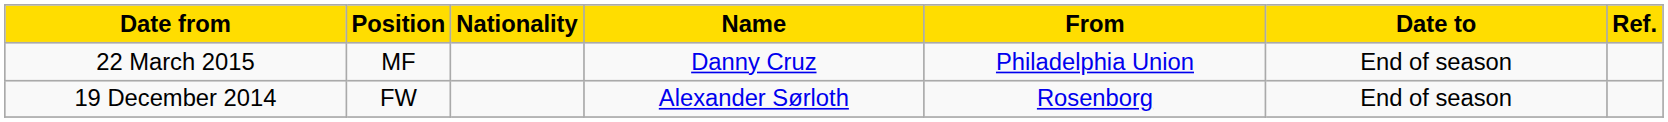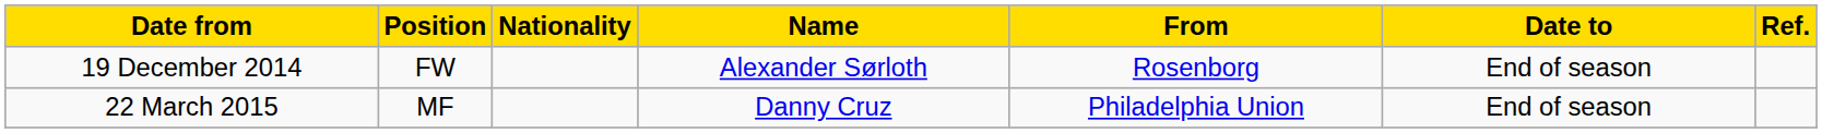 <table class="wikitable" style="text-align:center; font-size:90%; ">
 <tr>
 <th style="background:#FFDD00; color:black; width:200px;">Date from</th>
 <th style="background:#FFDD00; color:black; width:50px;">Position</th>
 <th style="background:#FFDD00; color:black; width:50px;">Nationality</th>
 <th style="background:#FFDD00; color:black; width:200px;">Name</th>
 <th style="background:#FFDD00; color:black; width:200px;">From</th>
 <th style="background:#FFDD00; color:black; width:200px;">Date to</th>
 <th style="background:#FFDD00; color:black; width:25;">Ref.</th>
 </tr>
 <tr>
+<td>19 December 2014</td>
+<td>FW</td>
+<td></td>
+<td><a href='#'>Alexander Sørloth</a></td>
+<td><a href='#'>Rosenborg</a></td>
+<td>End of season</td>
+<td></td>
+</tr>
+<tr>
 <td>22 March 2015</td>
 <td>MF</td>
 <td></td>
 <td><a href='#'>Danny Cruz</a></td>
 <td><a href='#'>Philadelphia Union</a></td>
 <td>End of season</td>
 <td></td>
 </tr>
-<tr>
-<td>19 December 2014</td>
-<td>FW</td>
-<td></td>
-<td><a href='#'>Alexander Sørloth</a></td>
-<td><a href='#'>Rosenborg</a></td>
-<td>End of season</td>
-<td></td>
-</tr>
 </table>
